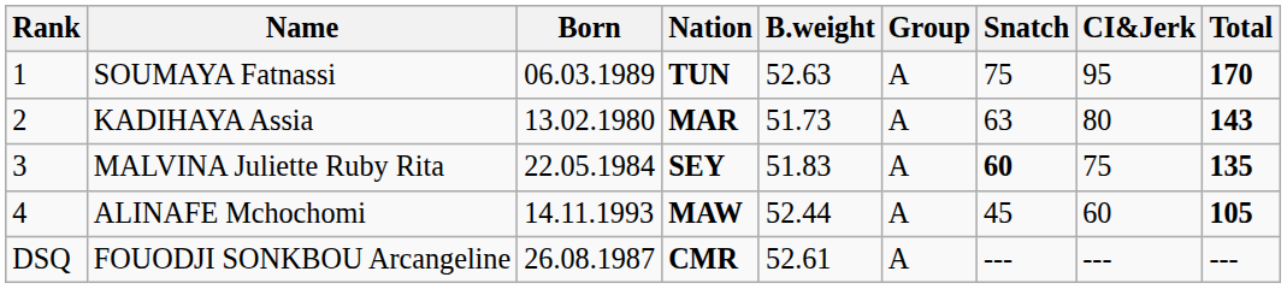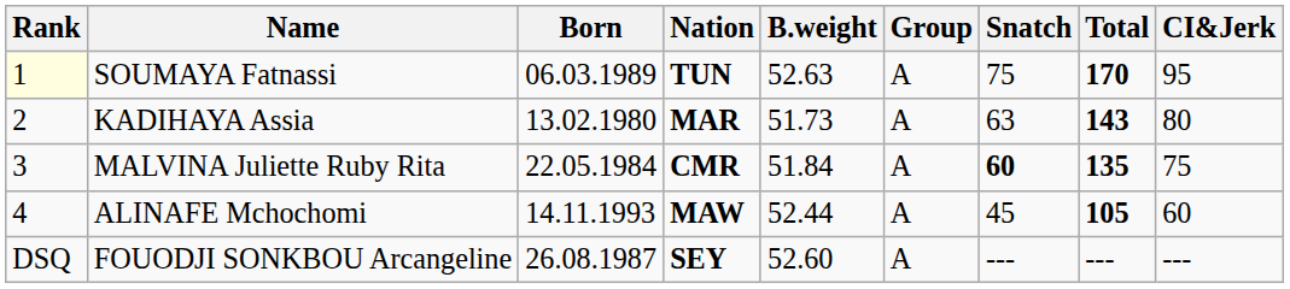 <table class="wikitable">
 <tr>
 <th>Rank</th>
 <th>Name</th>
 <th>Born</th>
 <th>Nation</th>
 <th>B.weight</th>
 <th>Group</th>
 <th>Snatch</th>
+<th>Total</th>
 <th>CI&Jerk</th>
-<th>Total</th>
 </tr>
 <tr>
-<td>1</td>
+<td style="background: lightyellow;">1</td>
 <td>SOUMAYA Fatnassi</td>
 <td>06.03.1989</td>
 <td><strong>TUN</strong></td>
 <td>52.63</td>
 <td>A</td>
 <td>75</td>
+<td><strong>170</strong></td>
 <td>95</td>
-<td><strong>170</strong></td>
 </tr>
 <tr>
 <td>2</td>
 <td>KADIHAYA Assia</td>
 <td>13.02.1980</td>
 <td><strong>MAR</strong></td>
 <td>51.73</td>
 <td>A</td>
 <td>63</td>
+<td><strong>143</strong></td>
 <td>80</td>
-<td><strong>143</strong></td>
 </tr>
 <tr>
 <td>3</td>
 <td>MALVINA Juliette Ruby Rita</td>
 <td>22.05.1984</td>
-<td><strong>SEY</strong></td>
-<td>51.83</td>
+<td><strong>CMR</strong></td>
+<td>51.84</td>
 <td>A</td>
 <td><strong>60</strong></td>
+<td><strong>135</strong></td>
 <td>75</td>
-<td><strong>135</strong></td>
 </tr>
 <tr>
 <td>4</td>
 <td>ALINAFE Mchochomi</td>
 <td>14.11.1993</td>
 <td><strong>MAW</strong></td>
 <td>52.44</td>
 <td>A</td>
 <td>45</td>
+<td><strong>105</strong></td>
 <td>60</td>
-<td><strong>105</strong></td>
 </tr>
 <tr>
 <td>DSQ</td>
 <td>FOUODJI SONKBOU Arcangeline</td>
 <td>26.08.1987</td>
-<td><strong>CMR</strong></td>
-<td>52.61</td>
+<td><strong>SEY</strong></td>
+<td>52.60</td>
 <td>A</td>
 <td>---</td>
 <td>---</td>
 <td>---</td>
 </tr>
 </table>
